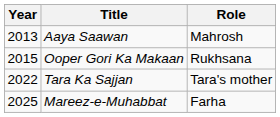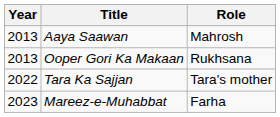 <table class="wikitable sortable plainrowheaders">
 <tr style="text-align:center;">
 <th scope="col">Year</th>
 <th scope="col">Title</th>
 <th scope="col">Role</th>
 </tr>
 <tr>
 <td>2013</td>
 <td><em>Aaya Saawan</em></td>
 <td>Mahrosh</td>
 </tr>
 <tr>
-<td>2015</td>
+<td>2013</td>
 <td><em>Ooper Gori Ka Makaan</em></td>
 <td>Rukhsana</td>
 </tr>
 <tr>
 <td>2022</td>
 <td><em>Tara Ka Sajjan</em></td>
 <td>Tara's mother</td>
 </tr>
 <tr>
-<td>2025</td>
+<td>2023</td>
 <td><em>Mareez-e-Muhabbat</em></td>
 <td>Farha</td>
 </tr>
 </table>
